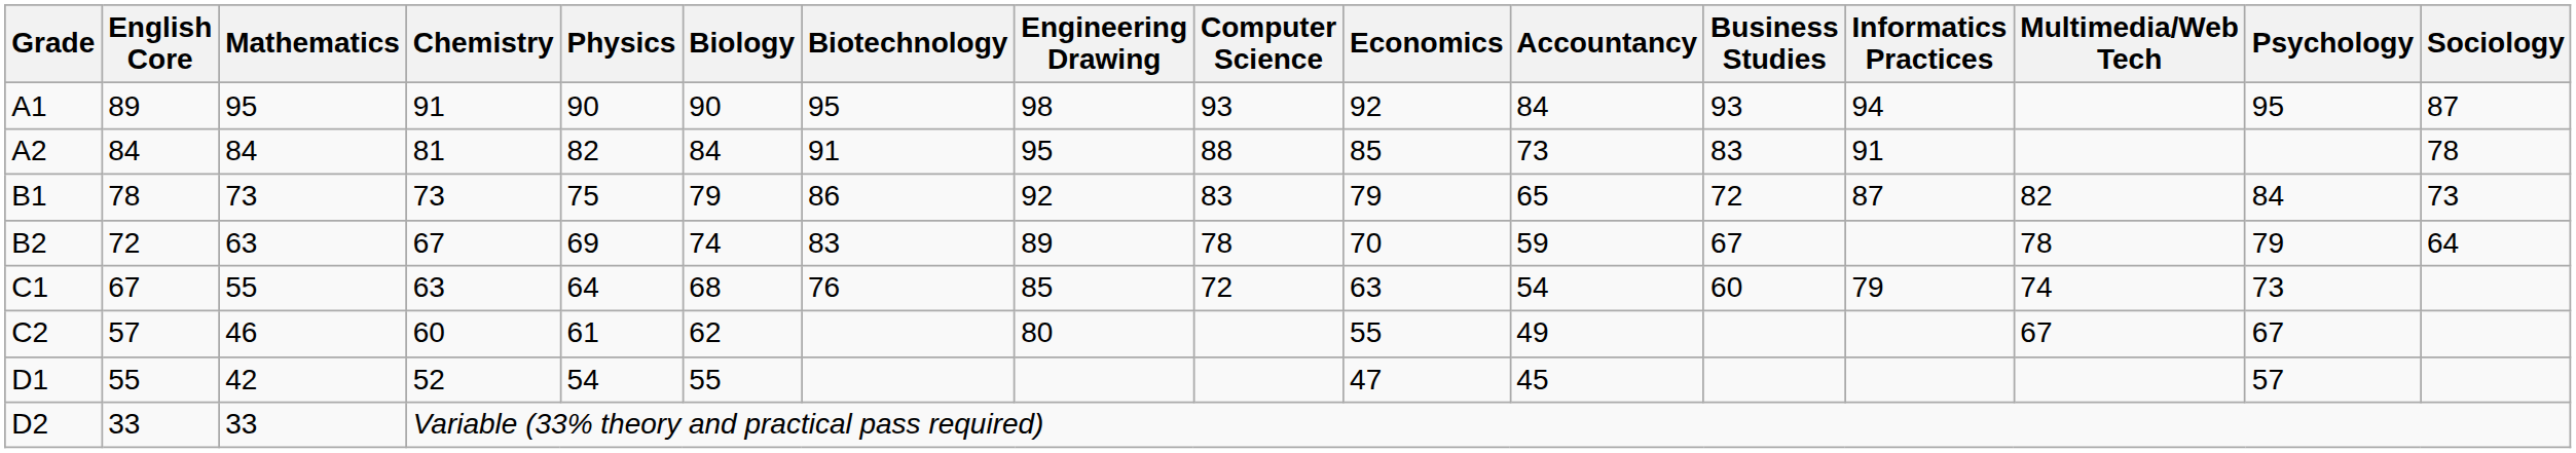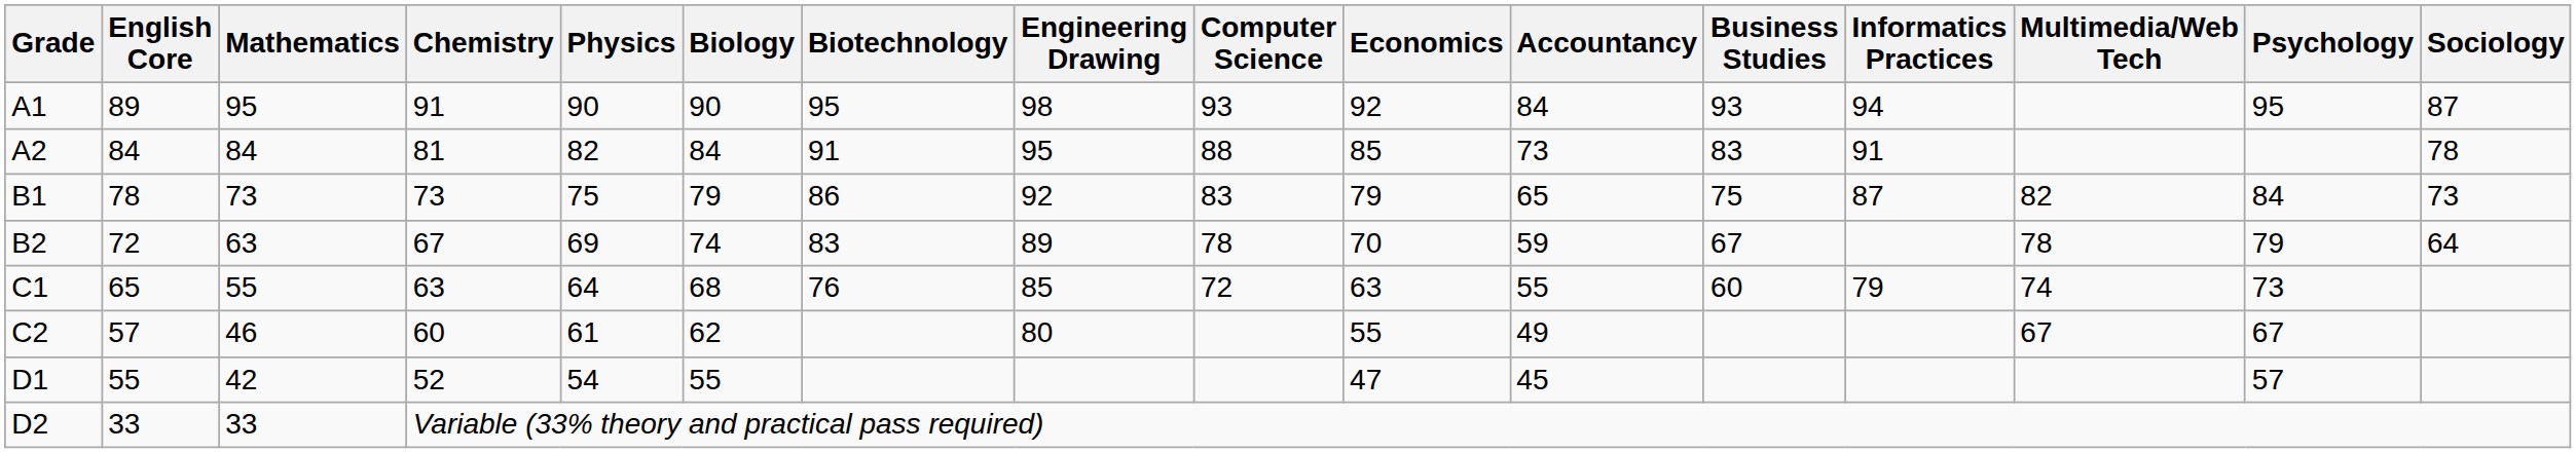 <table class="wikitable">
 <tr>
 <th><strong>Grade</strong></th>
 <th><strong>English Core</strong></th>
 <th><strong>Mathematics</strong></th>
 <th><strong>Chemistry</strong></th>
 <th><strong>Physics</strong></th>
 <th><strong>Biology</strong></th>
 <th><strong>Biotechnology</strong></th>
 <th><strong>Engineering Drawing</strong></th>
 <th><strong>Computer Science</strong></th>
 <th><strong>Economics</strong></th>
 <th><strong>Accountancy</strong></th>
 <th><strong>Business Studies</strong></th>
 <th><strong>Informatics Practices</strong></th>
 <th><strong>Multimedia/Web Tech</strong></th>
 <th><strong>Psychology</strong></th>
 <th><strong>Sociology</strong></th>
 </tr>
 <tr>
 <td>A1</td>
 <td>89</td>
 <td>95</td>
 <td>91</td>
 <td>90</td>
 <td>90</td>
 <td>95</td>
 <td>98</td>
 <td>93</td>
 <td>92</td>
 <td>84</td>
 <td>93</td>
 <td>94</td>
 <td></td>
 <td>95</td>
 <td>87</td>
 </tr>
 <tr>
 <td>A2</td>
 <td>84</td>
 <td>84</td>
 <td>81</td>
 <td>82</td>
 <td>84</td>
 <td>91</td>
 <td>95</td>
 <td>88</td>
 <td>85</td>
 <td>73</td>
 <td>83</td>
 <td>91</td>
 <td></td>
 <td></td>
 <td>78</td>
 </tr>
 <tr>
 <td>B1</td>
 <td>78</td>
 <td>73</td>
 <td>73</td>
 <td>75</td>
 <td>79</td>
 <td>86</td>
 <td>92</td>
 <td>83</td>
 <td>79</td>
 <td>65</td>
-<td>72</td>
+<td>75</td>
 <td>87</td>
 <td>82</td>
 <td>84</td>
 <td>73</td>
 </tr>
 <tr>
 <td>B2</td>
 <td>72</td>
 <td>63</td>
 <td>67</td>
 <td>69</td>
 <td>74</td>
 <td>83</td>
 <td>89</td>
 <td>78</td>
 <td>70</td>
 <td>59</td>
 <td>67</td>
 <td></td>
 <td>78</td>
 <td>79</td>
 <td>64</td>
 </tr>
 <tr>
 <td>C1</td>
-<td>67</td>
+<td>65</td>
 <td>55</td>
 <td>63</td>
 <td>64</td>
 <td>68</td>
 <td>76</td>
 <td>85</td>
 <td>72</td>
 <td>63</td>
-<td>54</td>
+<td>55</td>
 <td>60</td>
 <td>79</td>
 <td>74</td>
 <td>73</td>
 <td></td>
 </tr>
 <tr>
 <td>C2</td>
 <td>57</td>
 <td>46</td>
 <td>60</td>
 <td>61</td>
 <td>62</td>
 <td></td>
 <td>80</td>
 <td></td>
 <td>55</td>
 <td>49</td>
 <td></td>
 <td></td>
 <td>67</td>
 <td>67</td>
 <td></td>
 </tr>
 <tr>
 <td>D1</td>
 <td>55</td>
 <td>42</td>
 <td>52</td>
 <td>54</td>
 <td>55</td>
 <td></td>
 <td></td>
 <td></td>
 <td>47</td>
 <td>45</td>
 <td></td>
 <td></td>
 <td></td>
 <td>57</td>
 <td></td>
 </tr>
 <tr>
 <td>D2</td>
 <td>33</td>
 <td>33</td>
 <td colspan="13"><em>Variable (33% theory and practical pass required)</em></td>
 </tr>
 </table>
